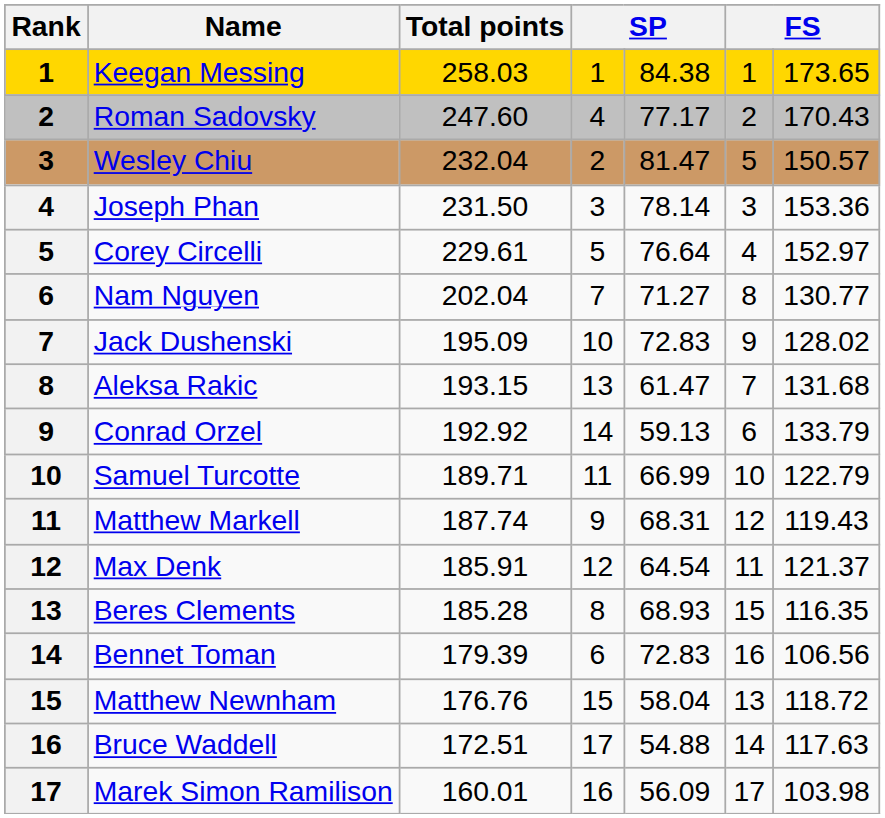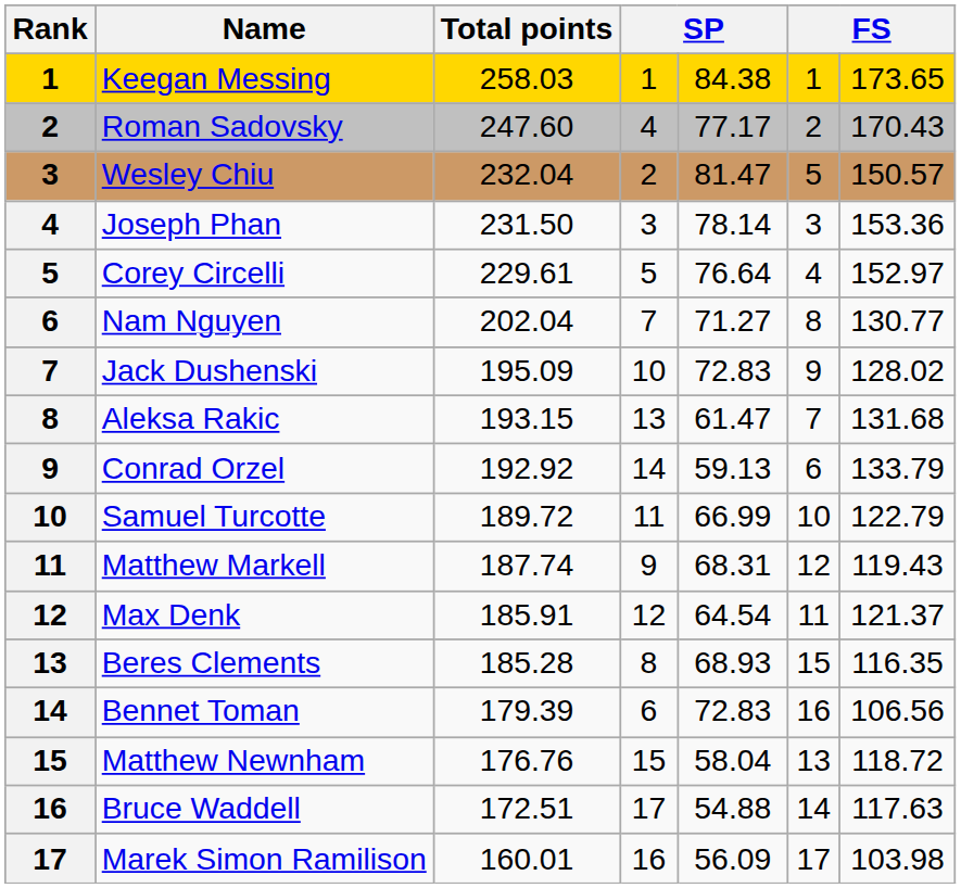 <table class="wikitable sortable">
 <tr>
 <th>Rank</th>
 <th>Name</th>
 <th>Total points</th>
 <th colspan="2" width="80px"><a href='#'>SP</a></th>
 <th colspan="2" width="80px"><a href='#'>FS</a></th>
 </tr>
 <tr bgcolor="gold">
 <td align="center"><strong>1</strong></td>
 <td><a href='#'>Keegan Messing</a></td>
 <td align="center">258.03</td>
 <td align="center">1</td>
 <td align="center">84.38</td>
 <td align="center">1</td>
 <td align="center">173.65</td>
 </tr>
 <tr bgcolor="silver">
 <td align="center"><strong>2</strong></td>
 <td><a href='#'>Roman Sadovsky</a></td>
 <td align="center">247.60</td>
 <td align="center">4</td>
 <td align="center">77.17</td>
 <td align="center">2</td>
 <td align="center">170.43</td>
 </tr>
 <tr bgcolor="cc9966">
 <td align="center"><strong>3</strong></td>
 <td><a href='#'>Wesley Chiu</a></td>
 <td align="center">232.04</td>
 <td align="center">2</td>
 <td align="center">81.47</td>
 <td align="center">5</td>
 <td align="center">150.57</td>
 </tr>
 <tr>
 <th>4</th>
 <td><a href='#'>Joseph Phan</a></td>
 <td align="center">231.50</td>
 <td align="center">3</td>
 <td align="center">78.14</td>
 <td align="center">3</td>
 <td align="center">153.36</td>
 </tr>
 <tr>
 <th>5</th>
 <td><a href='#'>Corey Circelli</a></td>
 <td align="center">229.61</td>
 <td align="center">5</td>
 <td align="center">76.64</td>
 <td align="center">4</td>
 <td align="center">152.97</td>
 </tr>
 <tr>
 <th>6</th>
 <td><a href='#'>Nam Nguyen</a></td>
 <td align="center">202.04</td>
 <td align="center">7</td>
 <td align="center">71.27</td>
 <td align="center">8</td>
 <td align="center">130.77</td>
 </tr>
 <tr>
 <th>7</th>
 <td><a href='#'>Jack Dushenski</a></td>
 <td align="center">195.09</td>
 <td align="center">10</td>
 <td align="center">72.83</td>
 <td align="center">9</td>
 <td align="center">128.02</td>
 </tr>
 <tr>
 <th>8</th>
 <td><a href='#'>Aleksa Rakic</a></td>
 <td align="center">193.15</td>
 <td align="center">13</td>
 <td align="center">61.47</td>
 <td align="center">7</td>
 <td align="center">131.68</td>
 </tr>
 <tr>
 <th>9</th>
 <td><a href='#'>Conrad Orzel</a></td>
 <td align="center">192.92</td>
 <td align="center">14</td>
 <td align="center">59.13</td>
 <td align="center">6</td>
 <td align="center">133.79</td>
 </tr>
 <tr>
 <th>10</th>
 <td><a href='#'>Samuel Turcotte</a></td>
-<td align="center">189.71</td>
+<td align="center">189.72</td>
 <td align="center">11</td>
 <td align="center">66.99</td>
 <td align="center">10</td>
 <td align="center">122.79</td>
 </tr>
 <tr>
 <th>11</th>
 <td><a href='#'>Matthew Markell</a></td>
 <td align="center">187.74</td>
 <td align="center">9</td>
 <td align="center">68.31</td>
 <td align="center">12</td>
 <td align="center">119.43</td>
 </tr>
 <tr>
 <th>12</th>
 <td><a href='#'>Max Denk</a></td>
 <td align="center">185.91</td>
 <td align="center">12</td>
 <td align="center">64.54</td>
 <td align="center">11</td>
 <td align="center">121.37</td>
 </tr>
 <tr>
 <th>13</th>
 <td><a href='#'>Beres Clements</a></td>
 <td align="center">185.28</td>
 <td align="center">8</td>
 <td align="center">68.93</td>
 <td align="center">15</td>
 <td align="center">116.35</td>
 </tr>
 <tr>
 <th>14</th>
 <td><a href='#'>Bennet Toman</a></td>
 <td align="center">179.39</td>
 <td align="center">6</td>
 <td align="center">72.83</td>
 <td align="center">16</td>
 <td align="center">106.56</td>
 </tr>
 <tr>
 <th>15</th>
 <td><a href='#'>Matthew Newnham</a></td>
 <td align="center">176.76</td>
 <td align="center">15</td>
 <td align="center">58.04</td>
 <td align="center">13</td>
 <td align="center">118.72</td>
 </tr>
 <tr>
 <th>16</th>
 <td><a href='#'>Bruce Waddell</a></td>
 <td align="center">172.51</td>
 <td align="center">17</td>
 <td align="center">54.88</td>
 <td align="center">14</td>
 <td align="center">117.63</td>
 </tr>
 <tr>
 <th>17</th>
 <td><a href='#'>Marek Simon Ramilison</a></td>
 <td align="center">160.01</td>
 <td align="center">16</td>
 <td align="center">56.09</td>
 <td align="center">17</td>
 <td align="center">103.98</td>
 </tr>
 </table>
